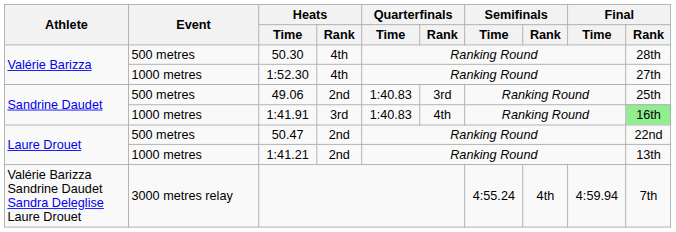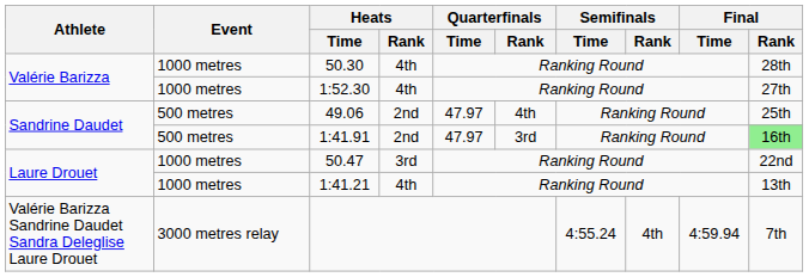 <table class="wikitable" style="font-size:90%; text-align:center; width:60%">
 <tr>
 <th rowspan="2">Athlete</th>
 <th rowspan="2">Event</th>
 <th colspan="2">Heats</th>
 <th colspan="2">Quarterfinals</th>
 <th colspan="2">Semifinals</th>
 <th colspan="2">Final</th>
 </tr>
 <tr>
 <th>Time</th>
 <th>Rank</th>
 <th>Time</th>
 <th>Rank</th>
 <th>Time</th>
 <th>Rank</th>
 <th>Time</th>
 <th>Rank</th>
 </tr>
 <tr>
 <td align=left rowspan=2><a href='#'>Valérie Barizza</a></td>
-<td align=left>500 metres</td>
+<td align=left>1000 metres</td>
 <td>50.30</td>
 <td>4th</td>
 <td colspan=5><em>Ranking Round</em></td>
 <td>28th</td>
 </tr>
 <tr>
 <td align=left>1000 metres</td>
 <td>1:52.30</td>
 <td>4th</td>
 <td colspan=5><em>Ranking Round</em></td>
 <td>27th</td>
 </tr>
 <tr>
 <td align=left rowspan=2><a href='#'>Sandrine Daudet</a></td>
 <td align=left>500 metres</td>
 <td>49.06</td>
 <td>2nd</td>
-<td>1:40.83</td>
-<td>3rd</td>
+<td>47.97</td>
+<td>4th</td>
 <td colspan=3><em>Ranking Round</em></td>
 <td>25th</td>
 </tr>
 <tr>
-<td align=left>1000 metres</td>
+<td align=left>500 metres</td>
 <td>1:41.91</td>
+<td>2nd</td>
+<td>47.97</td>
 <td>3rd</td>
-<td>1:40.83</td>
-<td>4th</td>
 <td colspan=3><em>Ranking Round</em></td>
 <td style="background: lightgreen;">16th</td>
 </tr>
 <tr>
 <td align=left rowspan=2><a href='#'>Laure Drouet</a></td>
-<td align=left>500 metres</td>
+<td align=left>1000 metres</td>
 <td>50.47</td>
-<td>2nd</td>
+<td>3rd</td>
 <td colspan=5><em>Ranking Round</em></td>
 <td>22nd</td>
 </tr>
 <tr>
 <td align=left>1000 metres</td>
 <td>1:41.21</td>
-<td>2nd</td>
+<td>4th</td>
 <td colspan=5><em>Ranking Round</em></td>
 <td>13th</td>
 </tr>
 <tr>
 <td align=left>Valérie Barizza<br>Sandrine Daudet<br><a href='#'>Sandra Deleglise</a><br>Laure Drouet</td>
 <td align=left>3000 metres relay</td>
 <td colspan=4></td>
 <td>4:55.24</td>
 <td>4th</td>
 <td>4:59.94</td>
 <td>7th</td>
 </tr>
 </table>
